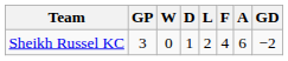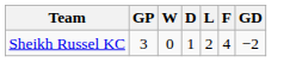 <table class="wikitable" style="text-align:center;">
 <tr>
 <th>Team</th>
 <th>GP</th>
 <th>W</th>
 <th>D</th>
 <th>L</th>
 <th>F</th>
-<th>A</th>
 <th>GD</th>
 </tr>
 <tr style="">
 <td><a href='#'>Sheikh Russel KC</a></td>
 <td>3</td>
 <td>0</td>
 <td>1</td>
 <td>2</td>
 <td>4</td>
-<td>6</td>
 <td>−2</td>
 </tr>
 </table>
